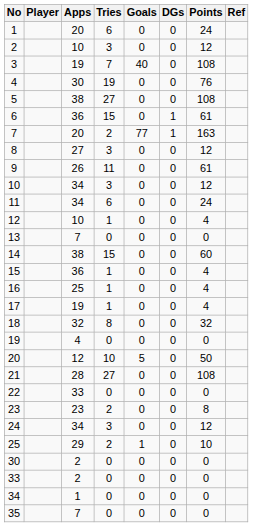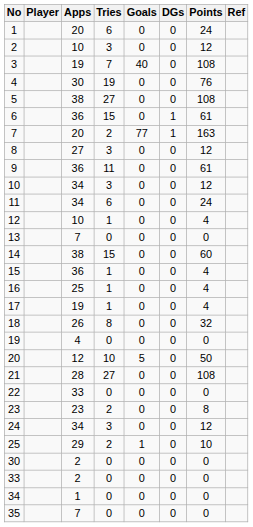 <table class="wikitable sortable" style="text-align:center;">
 <tr>
 <th><strong>No</strong></th>
 <th><strong>Player</strong></th>
 <th><strong>Apps</strong></th>
 <th><strong>Tries</strong></th>
 <th><strong>Goals</strong></th>
 <th><strong>DGs</strong></th>
 <th><strong>Points</strong></th>
 <th class=unsortable><strong>Ref</strong></th>
 </tr>
 <tr>
 <td>1</td>
 <td align=left></td>
 <td>20</td>
 <td>6</td>
 <td>0</td>
 <td>0</td>
 <td>24</td>
 <td></td>
 </tr>
 <tr>
 <td>2</td>
 <td align=left></td>
 <td>10</td>
 <td>3</td>
 <td>0</td>
 <td>0</td>
 <td>12</td>
 <td></td>
 </tr>
 <tr>
 <td>3</td>
 <td align=left></td>
 <td>19</td>
 <td>7</td>
 <td>40</td>
 <td>0</td>
 <td>108</td>
 <td></td>
 </tr>
 <tr>
 <td>4</td>
 <td align=left></td>
 <td>30</td>
 <td>19</td>
 <td>0</td>
 <td>0</td>
 <td>76</td>
 <td></td>
 </tr>
 <tr>
 <td>5</td>
 <td align=left></td>
 <td>38</td>
 <td>27</td>
 <td>0</td>
 <td>0</td>
 <td>108</td>
 <td></td>
 </tr>
 <tr>
 <td>6</td>
 <td align=left></td>
 <td>36</td>
 <td>15</td>
 <td>0</td>
 <td>1</td>
 <td>61</td>
 <td></td>
 </tr>
 <tr>
 <td>7</td>
 <td align=left></td>
 <td>20</td>
 <td>2</td>
 <td>77</td>
 <td>1</td>
 <td>163</td>
 <td></td>
 </tr>
 <tr>
 <td>8</td>
 <td align=left></td>
 <td>27</td>
 <td>3</td>
 <td>0</td>
 <td>0</td>
 <td>12</td>
 <td></td>
 </tr>
 <tr>
 <td>9</td>
 <td align=left></td>
-<td>26</td>
+<td>36</td>
 <td>11</td>
 <td>0</td>
 <td>0</td>
 <td>61</td>
 <td></td>
 </tr>
 <tr>
 <td>10</td>
 <td align=left></td>
 <td>34</td>
 <td>3</td>
 <td>0</td>
 <td>0</td>
 <td>12</td>
 <td></td>
 </tr>
 <tr>
 <td>11</td>
 <td align=left></td>
 <td>34</td>
 <td>6</td>
 <td>0</td>
 <td>0</td>
 <td>24</td>
 <td></td>
 </tr>
 <tr>
 <td>12</td>
 <td align=left></td>
 <td>10</td>
 <td>1</td>
 <td>0</td>
 <td>0</td>
 <td>4</td>
 <td></td>
 </tr>
 <tr>
 <td>13</td>
 <td align=left></td>
 <td>7</td>
 <td>0</td>
 <td>0</td>
 <td>0</td>
 <td>0</td>
 <td></td>
 </tr>
 <tr>
 <td>14</td>
 <td align=left></td>
 <td>38</td>
 <td>15</td>
 <td>0</td>
 <td>0</td>
 <td>60</td>
 <td></td>
 </tr>
 <tr>
 <td>15</td>
 <td align=left></td>
 <td>36</td>
 <td>1</td>
 <td>0</td>
 <td>0</td>
 <td>4</td>
 <td></td>
 </tr>
 <tr>
 <td>16</td>
 <td align=left></td>
 <td>25</td>
 <td>1</td>
 <td>0</td>
 <td>0</td>
 <td>4</td>
 <td></td>
 </tr>
 <tr>
 <td>17</td>
 <td align=left></td>
 <td>19</td>
 <td>1</td>
 <td>0</td>
 <td>0</td>
 <td>4</td>
 <td></td>
 </tr>
 <tr>
 <td>18</td>
 <td align=left></td>
-<td>32</td>
+<td>26</td>
 <td>8</td>
 <td>0</td>
 <td>0</td>
 <td>32</td>
 <td></td>
 </tr>
 <tr>
 <td>19</td>
 <td align=left></td>
 <td>4</td>
 <td>0</td>
 <td>0</td>
 <td>0</td>
 <td>0</td>
 <td></td>
 </tr>
 <tr>
 <td>20</td>
 <td align=left></td>
 <td>12</td>
 <td>10</td>
 <td>5</td>
 <td>0</td>
 <td>50</td>
 <td></td>
 </tr>
 <tr>
 <td>21</td>
 <td align=left></td>
 <td>28</td>
 <td>27</td>
 <td>0</td>
 <td>0</td>
 <td>108</td>
 <td></td>
 </tr>
 <tr>
 <td>22</td>
 <td align=left></td>
 <td>33</td>
 <td>0</td>
 <td>0</td>
 <td>0</td>
 <td>0</td>
 <td></td>
 </tr>
 <tr>
 <td>23</td>
 <td align=left></td>
 <td>23</td>
 <td>2</td>
 <td>0</td>
 <td>0</td>
 <td>8</td>
 <td></td>
 </tr>
 <tr>
 <td>24</td>
 <td align=left></td>
 <td>34</td>
 <td>3</td>
 <td>0</td>
 <td>0</td>
 <td>12</td>
 <td></td>
 </tr>
 <tr>
 <td>25</td>
 <td align=left></td>
 <td>29</td>
 <td>2</td>
 <td>1</td>
 <td>0</td>
 <td>10</td>
 <td></td>
 </tr>
 <tr>
 <td>30</td>
 <td align=left></td>
 <td>2</td>
 <td>0</td>
 <td>0</td>
 <td>0</td>
 <td>0</td>
 <td></td>
 </tr>
 <tr>
 <td>33</td>
 <td align=left></td>
 <td>2</td>
 <td>0</td>
 <td>0</td>
 <td>0</td>
 <td>0</td>
 <td></td>
 </tr>
 <tr>
 <td>34</td>
 <td align=left></td>
 <td>1</td>
 <td>0</td>
 <td>0</td>
 <td>0</td>
 <td>0</td>
 <td></td>
 </tr>
 <tr>
 <td>35</td>
 <td align=left></td>
 <td>7</td>
 <td>0</td>
 <td>0</td>
 <td>0</td>
 <td>0</td>
 <td></td>
 </tr>
 </table>
